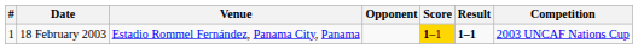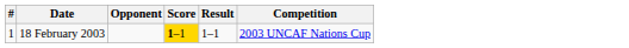 <table class="wikitable">
 <tr>
 <th>#</th>
 <th>Date</th>
-<th>Venue</th>
 <th>Opponent</th>
 <th>Score</th>
 <th>Result</th>
 <th>Competition</th>
 </tr>
 <tr>
 <td>1</td>
 <td>18 February 2003</td>
-<td><a href='#'>Estadio Rommel Fernández</a>, <a href='#'>Panama City</a>, <a href='#'>Panama</a></td>
 <td></td>
 <td style="background: gold;"><strong>1</strong>–1</td>
-<td><strong>1–1</strong></td>
+<td>1–1</td>
 <td><a href='#'>2003 UNCAF Nations Cup</a></td>
 </tr>
 </table>
